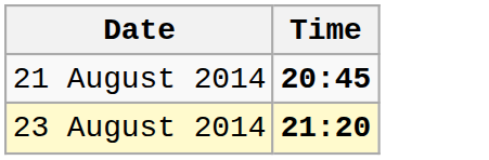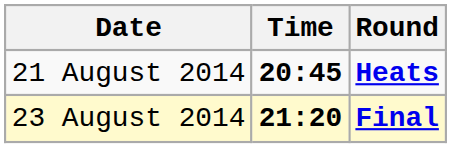 <table class="wikitable">
 <tr>
 <th>Date</th>
 <th>Time</th>
+<th>Round</th>
 </tr>
 <tr>
 <td>21 August 2014</td>
 <td><strong>20:45</strong></td>
+<td><strong><a href='#'>Heats</a></strong></td>
 </tr>
 <tr style=background:lemonchiffon>
 <td>23 August 2014</td>
 <td><strong>21:20</strong></td>
+<td><strong><a href='#'>Final</a></strong></td>
 </tr>
 </table>
